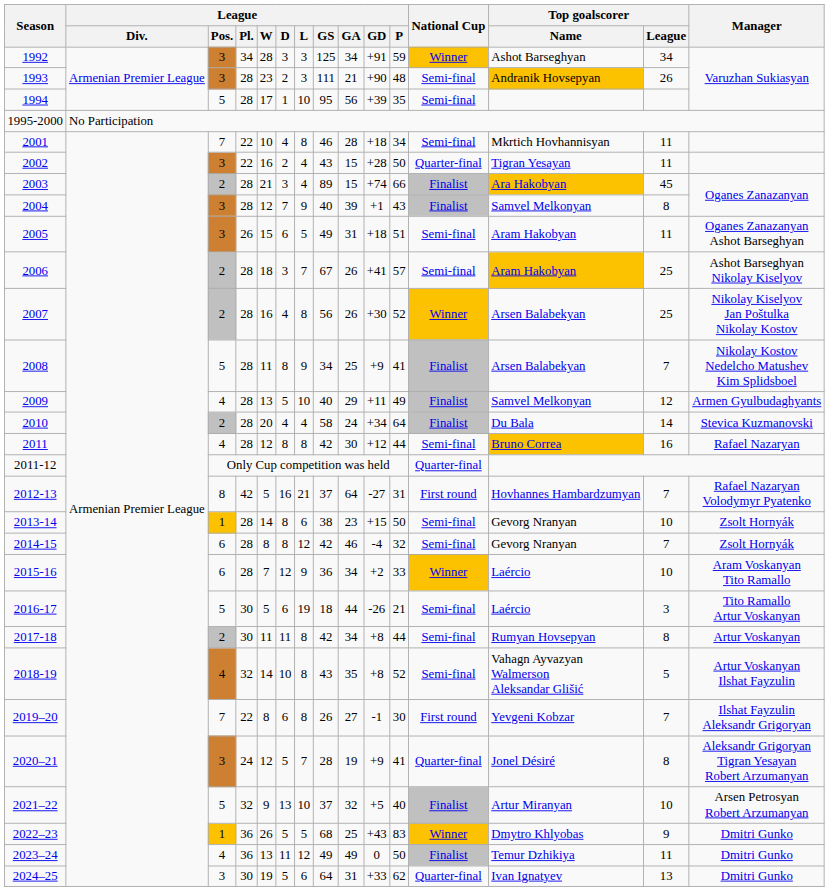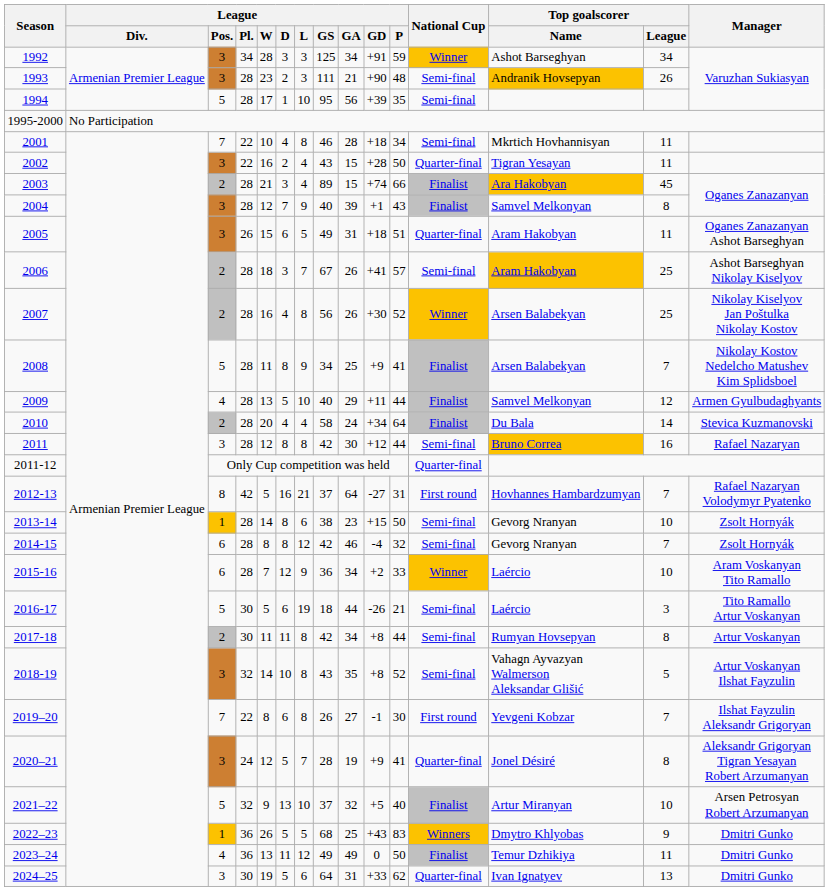 <table class="wikitable mw-collapsible mw-collapsed"  style="font-size:90%; text-align:center;">
 <tr style="background:#efefef;">
 <th rowspan="2">Season</th>
 <th colspan="10">League</th>
 <th rowspan="2">National Cup</th>
 <th colspan="2">Top goalscorer</th>
 <th rowspan="2">Manager</th>
 </tr>
 <tr>
 <th>Div.</th>
 <th>Pos.</th>
 <th>Pl.</th>
 <th>W</th>
 <th>D</th>
 <th>L</th>
 <th>GS</th>
 <th>GA</th>
 <th>GD</th>
 <th>P</th>
 <th>Name</th>
 <th>League</th>
 </tr>
 <tr>
 <td><a href='#'>1992</a></td>
 <td rowspan="3"><a href='#'>Armenian Premier League</a></td>
 <td bgcolor="#CD7F32">3</td>
 <td>34</td>
 <td>28</td>
 <td>3</td>
 <td>3</td>
 <td>125</td>
 <td>34</td>
 <td>+91</td>
 <td>59</td>
 <td bgcolor="FCC200"><a href='#'>Winner</a></td>
 <td style="text-align: left;"> Ashot Barseghyan</td>
 <td>34</td>
 <td rowspan="3"><a href='#'>Varuzhan Sukiasyan</a></td>
 </tr>
 <tr>
 <td><a href='#'>1993</a></td>
 <td bgcolor="#CD7F32">3</td>
 <td>28</td>
 <td>23</td>
 <td>2</td>
 <td>3</td>
 <td>111</td>
 <td>21</td>
 <td>+90</td>
 <td>48</td>
 <td><a href='#'>Semi-final</a></td>
 <td style="text-align: left;" bgcolor="FCC200"> Andranik Hovsepyan</td>
 <td>26</td>
 </tr>
 <tr>
 <td><a href='#'>1994</a></td>
 <td>5</td>
 <td>28</td>
 <td>17</td>
 <td>1</td>
 <td>10</td>
 <td>95</td>
 <td>56</td>
 <td>+39</td>
 <td>35</td>
 <td><a href='#'>Semi-final</a></td>
 <td></td>
 <td></td>
 </tr>
 <tr align="left">
 <td>1995-2000</td>
 <td colspan="16">No Participation</td>
 </tr>
 <tr>
 <td><a href='#'>2001</a></td>
 <td rowspan="25">Armenian Premier League</td>
 <td>7</td>
 <td>22</td>
 <td>10</td>
 <td>4</td>
 <td>8</td>
 <td>46</td>
 <td>28</td>
 <td>+18</td>
 <td>34</td>
 <td><a href='#'>Semi-final</a></td>
 <td style="text-align: left;"> Mkrtich Hovhannisyan</td>
 <td>11</td>
 <td></td>
 </tr>
 <tr>
 <td><a href='#'>2002</a></td>
 <td bgcolor="#CD7F32">3</td>
 <td>22</td>
 <td>16</td>
 <td>2</td>
 <td>4</td>
 <td>43</td>
 <td>15</td>
 <td>+28</td>
 <td>50</td>
 <td><a href='#'>Quarter-final</a></td>
 <td style="text-align: left;"> <a href='#'>Tigran Yesayan</a></td>
 <td>11</td>
 <td></td>
 </tr>
 <tr>
 <td><a href='#'>2003</a></td>
 <td bgcolor="#C0C0C0">2</td>
 <td>28</td>
 <td>21</td>
 <td>3</td>
 <td>4</td>
 <td>89</td>
 <td>15</td>
 <td>+74</td>
 <td>66</td>
 <td bgcolor="#C0C0C0"><a href='#'>Finalist</a></td>
 <td style="text-align: left;" bgcolor="FCC200"> <a href='#'>Ara Hakobyan</a></td>
 <td>45</td>
 <td rowspan="2"><a href='#'>Oganes Zanazanyan</a></td>
 </tr>
 <tr>
 <td><a href='#'>2004</a></td>
 <td bgcolor="#CD7F32">3</td>
 <td>28</td>
 <td>12</td>
 <td>7</td>
 <td>9</td>
 <td>40</td>
 <td>39</td>
 <td>+1</td>
 <td>43</td>
 <td bgcolor="#C0C0C0"><a href='#'>Finalist</a></td>
 <td style="text-align: left;"> <a href='#'>Samvel Melkonyan</a></td>
 <td>8</td>
 </tr>
 <tr>
 <td><a href='#'>2005</a></td>
 <td bgcolor="#CD7F32">3</td>
 <td>26</td>
 <td>15</td>
 <td>6</td>
 <td>5</td>
 <td>49</td>
 <td>31</td>
 <td>+18</td>
 <td>51</td>
-<td><a href='#'>Semi-final</a></td>
+<td><a href='#'>Quarter-final</a></td>
 <td style="text-align: left;"> <a href='#'>Aram Hakobyan</a></td>
 <td>11</td>
 <td><a href='#'>Oganes Zanazanyan</a> <br> Ashot Barseghyan</td>
 </tr>
 <tr>
 <td><a href='#'>2006</a></td>
 <td bgcolor="#C0C0C0">2</td>
 <td>28</td>
 <td>18</td>
 <td>3</td>
 <td>7</td>
 <td>67</td>
 <td>26</td>
 <td>+41</td>
 <td>57</td>
 <td><a href='#'>Semi-final</a></td>
 <td style="text-align: left;" bgcolor="FCC200"> <a href='#'>Aram Hakobyan</a></td>
 <td>25</td>
 <td>Ashot Barseghyan <br> <a href='#'>Nikolay Kiselyov</a></td>
 </tr>
 <tr>
 <td><a href='#'>2007</a></td>
 <td bgcolor="#C0C0C0">2</td>
 <td>28</td>
 <td>16</td>
 <td>4</td>
 <td>8</td>
 <td>56</td>
 <td>26</td>
 <td>+30</td>
 <td>52</td>
 <td bgcolor="FCC200"><a href='#'>Winner</a></td>
 <td style="text-align: left;"> <a href='#'>Arsen Balabekyan</a></td>
 <td>25</td>
 <td><a href='#'>Nikolay Kiselyov</a> <br> <a href='#'>Jan Poštulka</a> <br> <a href='#'>Nikolay Kostov</a></td>
 </tr>
 <tr>
 <td><a href='#'>2008</a></td>
 <td>5</td>
 <td>28</td>
 <td>11</td>
 <td>8</td>
 <td>9</td>
 <td>34</td>
 <td>25</td>
 <td>+9</td>
 <td>41</td>
 <td bgcolor="#C0C0C0"><a href='#'>Finalist</a></td>
 <td style="text-align: left;"> <a href='#'>Arsen Balabekyan</a></td>
 <td>7</td>
 <td><a href='#'>Nikolay Kostov</a> <br> <a href='#'>Nedelcho Matushev</a> <br> <a href='#'>Kim Splidsboel</a></td>
 </tr>
 <tr>
 <td><a href='#'>2009</a></td>
 <td>4</td>
 <td>28</td>
 <td>13</td>
 <td>5</td>
 <td>10</td>
 <td>40</td>
 <td>29</td>
 <td>+11</td>
-<td>49</td>
+<td>44</td>
 <td bgcolor="#C0C0C0"><a href='#'>Finalist</a></td>
 <td style="text-align: left;"> <a href='#'>Samvel Melkonyan</a></td>
 <td>12</td>
 <td><a href='#'>Armen Gyulbudaghyants</a></td>
 </tr>
 <tr>
 <td><a href='#'>2010</a></td>
 <td bgcolor="#C0C0C0">2</td>
 <td>28</td>
 <td>20</td>
 <td>4</td>
 <td>4</td>
 <td>58</td>
 <td>24</td>
 <td>+34</td>
 <td>64</td>
 <td bgcolor="#C0C0C0"><a href='#'>Finalist</a></td>
 <td style="text-align: left;"> <a href='#'>Du Bala</a></td>
 <td>14</td>
 <td><a href='#'>Stevica Kuzmanovski</a></td>
 </tr>
 <tr>
 <td><a href='#'>2011</a></td>
-<td>4</td>
+<td>3</td>
 <td>28</td>
 <td>12</td>
 <td>8</td>
 <td>8</td>
 <td>42</td>
 <td>30</td>
 <td>+12</td>
 <td>44</td>
 <td><a href='#'>Semi-final</a></td>
 <td style="text-align: left;" bgcolor="FCC200"> <a href='#'>Bruno Correa</a></td>
 <td>16</td>
 <td><a href='#'>Rafael Nazaryan</a></td>
 </tr>
 <tr>
 <td>2011-12</td>
 <td colspan="9">Only Cup competition was held</td>
 <td><a href='#'>Quarter-final</a></td>
 <td colspan="3"></td>
 </tr>
 <tr>
 <td><a href='#'>2012-13</a></td>
 <td>8</td>
 <td>42</td>
 <td>5</td>
 <td>16</td>
 <td>21</td>
 <td>37</td>
 <td>64</td>
 <td>-27</td>
 <td>31</td>
 <td><a href='#'>First round</a></td>
 <td style="text-align: left;"> <a href='#'>Hovhannes Hambardzumyan</a></td>
 <td>7</td>
 <td><a href='#'>Rafael Nazaryan</a> <br> <a href='#'>Volodymyr Pyatenko</a></td>
 </tr>
 <tr>
 <td><a href='#'>2013-14</a></td>
 <td bgcolor="FCC200">1</td>
 <td>28</td>
 <td>14</td>
 <td>8</td>
 <td>6</td>
 <td>38</td>
 <td>23</td>
 <td>+15</td>
 <td>50</td>
 <td><a href='#'>Semi-final</a></td>
 <td style="text-align: left;"> Gevorg Nranyan</td>
 <td>10</td>
 <td><a href='#'>Zsolt Hornyák</a></td>
 </tr>
 <tr>
 <td><a href='#'>2014-15</a></td>
 <td>6</td>
 <td>28</td>
 <td>8</td>
 <td>8</td>
 <td>12</td>
 <td>42</td>
 <td>46</td>
 <td>-4</td>
 <td>32</td>
 <td><a href='#'>Semi-final</a></td>
 <td style="text-align: left;"> Gevorg Nranyan</td>
 <td>7</td>
 <td><a href='#'>Zsolt Hornyák</a></td>
 </tr>
 <tr>
 <td><a href='#'>2015-16</a></td>
 <td>6</td>
 <td>28</td>
 <td>7</td>
 <td>12</td>
 <td>9</td>
 <td>36</td>
 <td>34</td>
 <td>+2</td>
 <td>33</td>
 <td bgcolor="FCC200"><a href='#'>Winner</a></td>
 <td style="text-align: left;"> <a href='#'>Laércio</a></td>
 <td>10</td>
 <td><a href='#'>Aram Voskanyan</a> <br> <a href='#'>Tito Ramallo</a></td>
 </tr>
 <tr>
 <td><a href='#'>2016-17</a></td>
 <td>5</td>
 <td>30</td>
 <td>5</td>
 <td>6</td>
 <td>19</td>
 <td>18</td>
 <td>44</td>
 <td>-26</td>
 <td>21</td>
 <td><a href='#'>Semi-final</a></td>
 <td style="text-align: left;"> <a href='#'>Laércio</a></td>
 <td>3</td>
 <td><a href='#'>Tito Ramallo</a> <br> <a href='#'>Artur Voskanyan</a></td>
 </tr>
 <tr>
 <td><a href='#'>2017-18</a></td>
 <td bgcolor="#C0C0C0">2</td>
 <td>30</td>
 <td>11</td>
 <td>11</td>
 <td>8</td>
 <td>42</td>
 <td>34</td>
 <td>+8</td>
 <td>44</td>
 <td><a href='#'>Semi-final</a></td>
 <td style="text-align: left;"> <a href='#'>Rumyan Hovsepyan</a></td>
 <td>8</td>
 <td><a href='#'>Artur Voskanyan</a></td>
 </tr>
 <tr>
 <td><a href='#'>2018-19</a></td>
-<td bgcolor="#CD7F32">4</td>
+<td bgcolor="#CD7F32">3</td>
 <td>32</td>
 <td>14</td>
 <td>10</td>
 <td>8</td>
 <td>43</td>
 <td>35</td>
 <td>+8</td>
 <td>52</td>
 <td><a href='#'>Semi-final</a></td>
 <td style="text-align: left;"> Vahagn Ayvazyan <br>  <a href='#'>Walmerson</a> <br>  <a href='#'>Aleksandar Glišić</a></td>
 <td>5</td>
 <td><a href='#'>Artur Voskanyan</a> <br> <a href='#'>Ilshat Fayzulin</a></td>
 </tr>
 <tr>
 <td><a href='#'>2019–20</a></td>
 <td>7</td>
 <td>22</td>
 <td>8</td>
 <td>6</td>
 <td>8</td>
 <td>26</td>
 <td>27</td>
 <td>-1</td>
 <td>30</td>
 <td><a href='#'>First round</a></td>
 <td style="text-align: left;"> <a href='#'>Yevgeni Kobzar</a></td>
 <td>7</td>
 <td><a href='#'>Ilshat Fayzulin</a> <br> <a href='#'>Aleksandr Grigoryan</a></td>
 </tr>
 <tr>
 <td><a href='#'>2020–21</a></td>
 <td bgcolor="#CD7F32">3</td>
 <td>24</td>
 <td>12</td>
 <td>5</td>
 <td>7</td>
 <td>28</td>
 <td>19</td>
 <td>+9</td>
 <td>41</td>
 <td><a href='#'>Quarter-final</a></td>
 <td style="text-align: left;"> <a href='#'>Jonel Désiré</a></td>
 <td>8</td>
 <td><a href='#'>Aleksandr Grigoryan</a> <br> <a href='#'>Tigran Yesayan</a>  <br> <a href='#'>Robert Arzumanyan</a></td>
 </tr>
 <tr>
 <td><a href='#'>2021–22</a></td>
 <td>5</td>
 <td>32</td>
 <td>9</td>
 <td>13</td>
 <td>10</td>
 <td>37</td>
 <td>32</td>
 <td>+5</td>
 <td>40</td>
 <td bgcolor="#C0C0C0"><a href='#'>Finalist</a></td>
 <td style="text-align: left;"> <a href='#'>Artur Miranyan</a></td>
 <td>10</td>
 <td>Arsen Petrosyan <br> <a href='#'>Robert Arzumanyan</a>  </td>
 </tr>
 <tr>
 <td><a href='#'>2022–23</a></td>
 <td bgcolor="FCC200">1</td>
 <td>36</td>
 <td>26</td>
 <td>5</td>
 <td>5</td>
 <td>68</td>
 <td>25</td>
 <td>+43</td>
 <td>83</td>
-<td bgcolor="FCC200"><a href='#'>Winner</a></td>
+<td bgcolor="FCC200"><a href='#'>Winners</a></td>
 <td style="text-align: left;"> <a href='#'>Dmytro Khlyobas</a></td>
 <td>9</td>
 <td><a href='#'>Dmitri Gunko</a></td>
 </tr>
 <tr>
 <td><a href='#'>2023–24</a></td>
 <td>4</td>
 <td>36</td>
 <td>13</td>
 <td>11</td>
 <td>12</td>
 <td>49</td>
 <td>49</td>
 <td>0</td>
 <td>50</td>
 <td bgcolor="#C0C0C0"><a href='#'>Finalist</a></td>
 <td style="text-align: left;"> <a href='#'>Temur Dzhikiya</a></td>
 <td>11</td>
 <td><a href='#'>Dmitri Gunko</a></td>
 </tr>
 <tr>
 <td><a href='#'>2024–25</a></td>
 <td>3</td>
 <td>30</td>
 <td>19</td>
 <td>5</td>
 <td>6</td>
 <td>64</td>
 <td>31</td>
 <td>+33</td>
 <td>62</td>
 <td><a href='#'>Quarter-final</a></td>
 <td style="text-align: left;"> <a href='#'>Ivan Ignatyev</a></td>
 <td>13</td>
 <td><a href='#'>Dmitri Gunko</a></td>
 </tr>
 </table>
